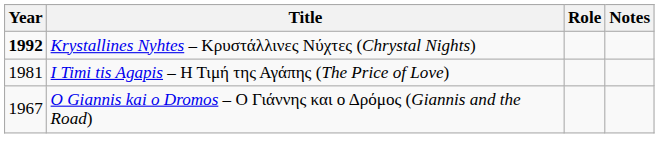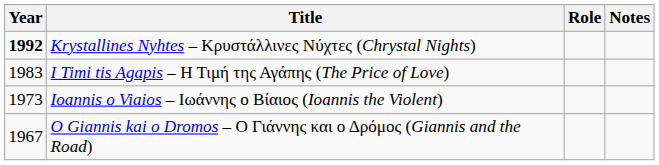 <table class="wikitable">
 <tr>
 <th>Year</th>
 <th>Title</th>
 <th>Role</th>
 <th>Notes</th>
 </tr>
 <tr>
 <td><strong>1992</strong></td>
 <td><em><a href='#'>Krystallines Nyhtes</a></em> – Κρυστάλλινες Νύχτες (<em>Chrystal Nights</em>)</td>
 <td></td>
 <td></td>
 </tr>
 <tr>
-<td>1981</td>
+<td>1983</td>
 <td><em><a href='#'>I Timi tis Agapis</a></em> – Η Τιμή της Αγάπης (<em>The Price of Love</em>)</td>
+<td></td>
+<td></td>
+</tr>
+<tr>
+<td>1973</td>
+<td><em><a href='#'>Ioannis o Viaios</a></em> – Ιωάννης ο Βίαιος (<em>Ioannis the Violent</em>)</td>
 <td></td>
 <td></td>
 </tr>
 <tr>
 <td>1967</td>
 <td><em><a href='#'>O Giannis kai o Dromos</a></em> –  Ο Γιάννης και ο Δρόμος (<em>Giannis and the Road</em>)</td>
 <td></td>
 <td></td>
 </tr>
 </table>
